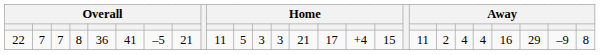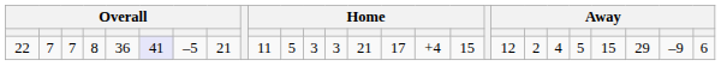 <table class="wikitable" style="text-align: center; width:60%">
 <tr>
 <th colspan="8">Overall</th>
 <th rowspan="3" width="1%"></th>
 <th colspan="8">Home</th>
 <th rowspan="3" width="1%"></th>
 <th colspan="8">Away</th>
 </tr>
 <tr>
 <th></th>
 <th></th>
 <th></th>
 <th></th>
 <th></th>
 <th></th>
 <th></th>
 <th></th>
 <th></th>
 <th></th>
 <th></th>
 <th></th>
 <th></th>
 <th></th>
 <th></th>
 <th></th>
 <th></th>
 <th></th>
 <th></th>
 <th></th>
 <th></th>
 <th></th>
 <th></th>
 <th></th>
 </tr>
 <tr>
 <td>22</td>
 <td>7</td>
 <td>7</td>
 <td>8</td>
 <td>36</td>
-<td>41</td>
+<td style="background: lavender;">41</td>
 <td>–5</td>
 <td>21</td>
 <td>11</td>
 <td>5</td>
 <td>3</td>
 <td>3</td>
 <td>21</td>
 <td>17</td>
 <td>+4</td>
 <td>15</td>
-<td>11</td>
+<td>12</td>
 <td>2</td>
 <td>4</td>
-<td>4</td>
-<td>16</td>
+<td>5</td>
+<td>15</td>
 <td>29</td>
 <td>–9</td>
-<td>8</td>
+<td>6</td>
 </tr>
 </table>
